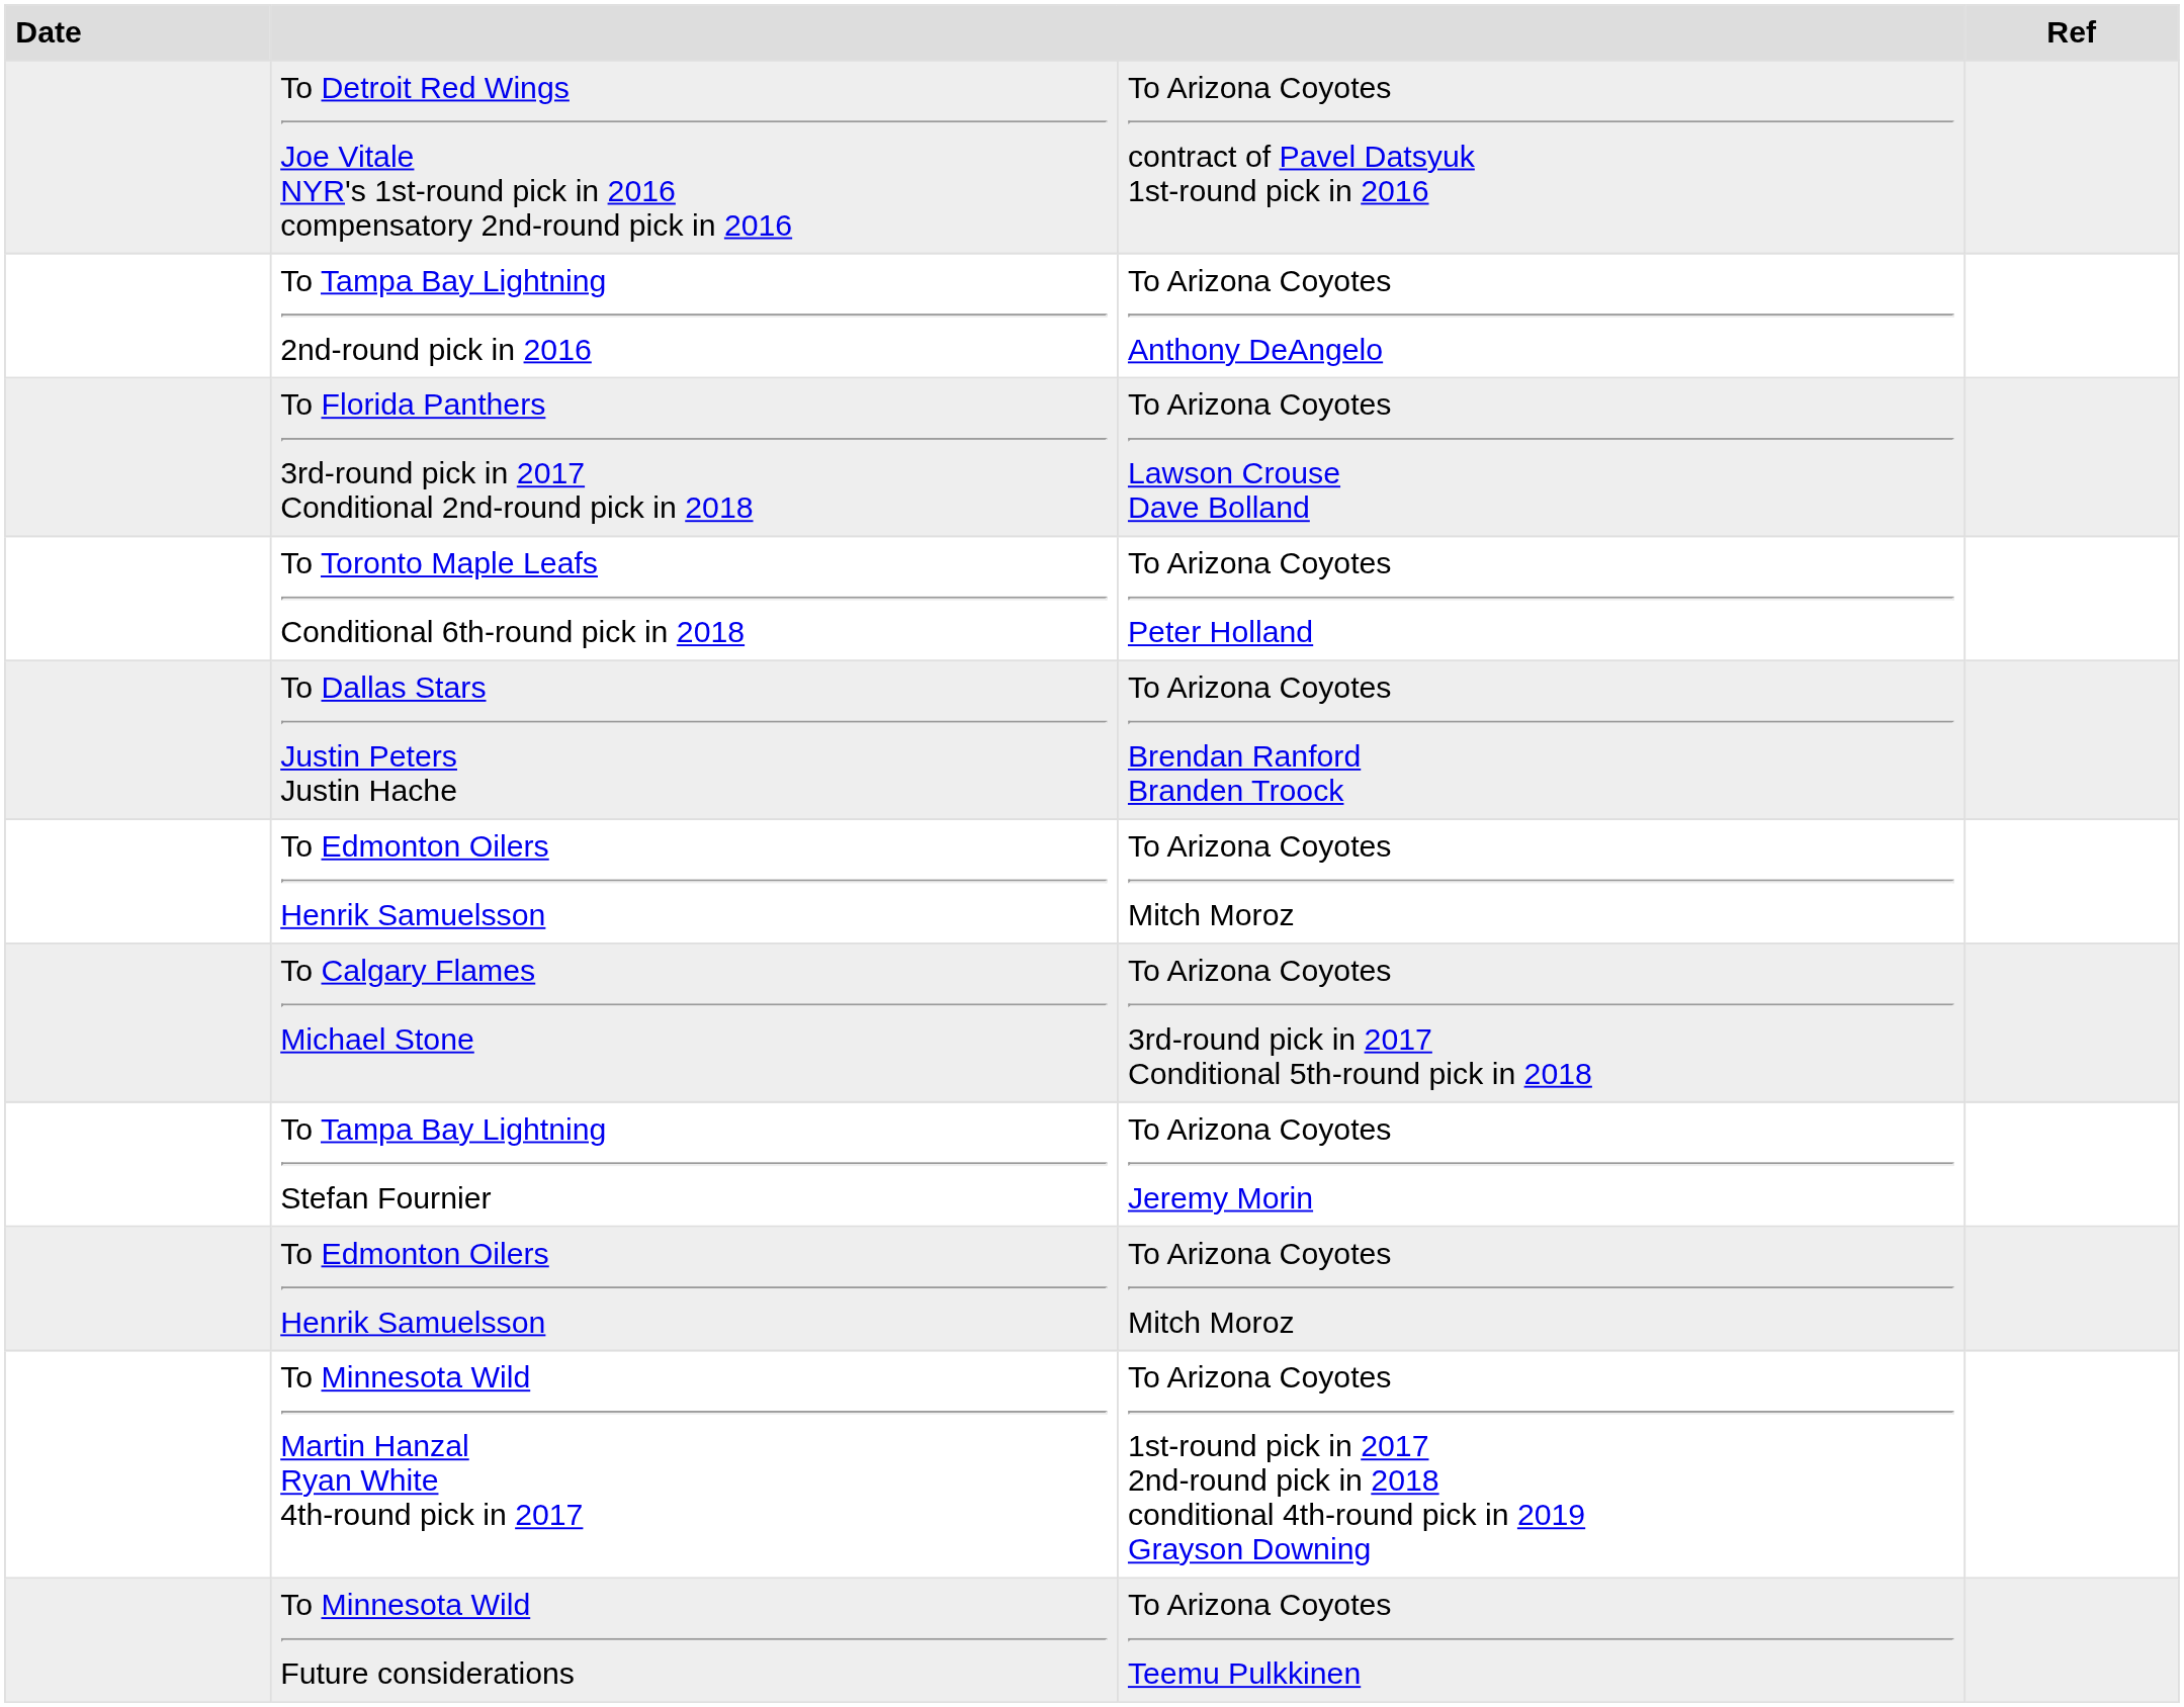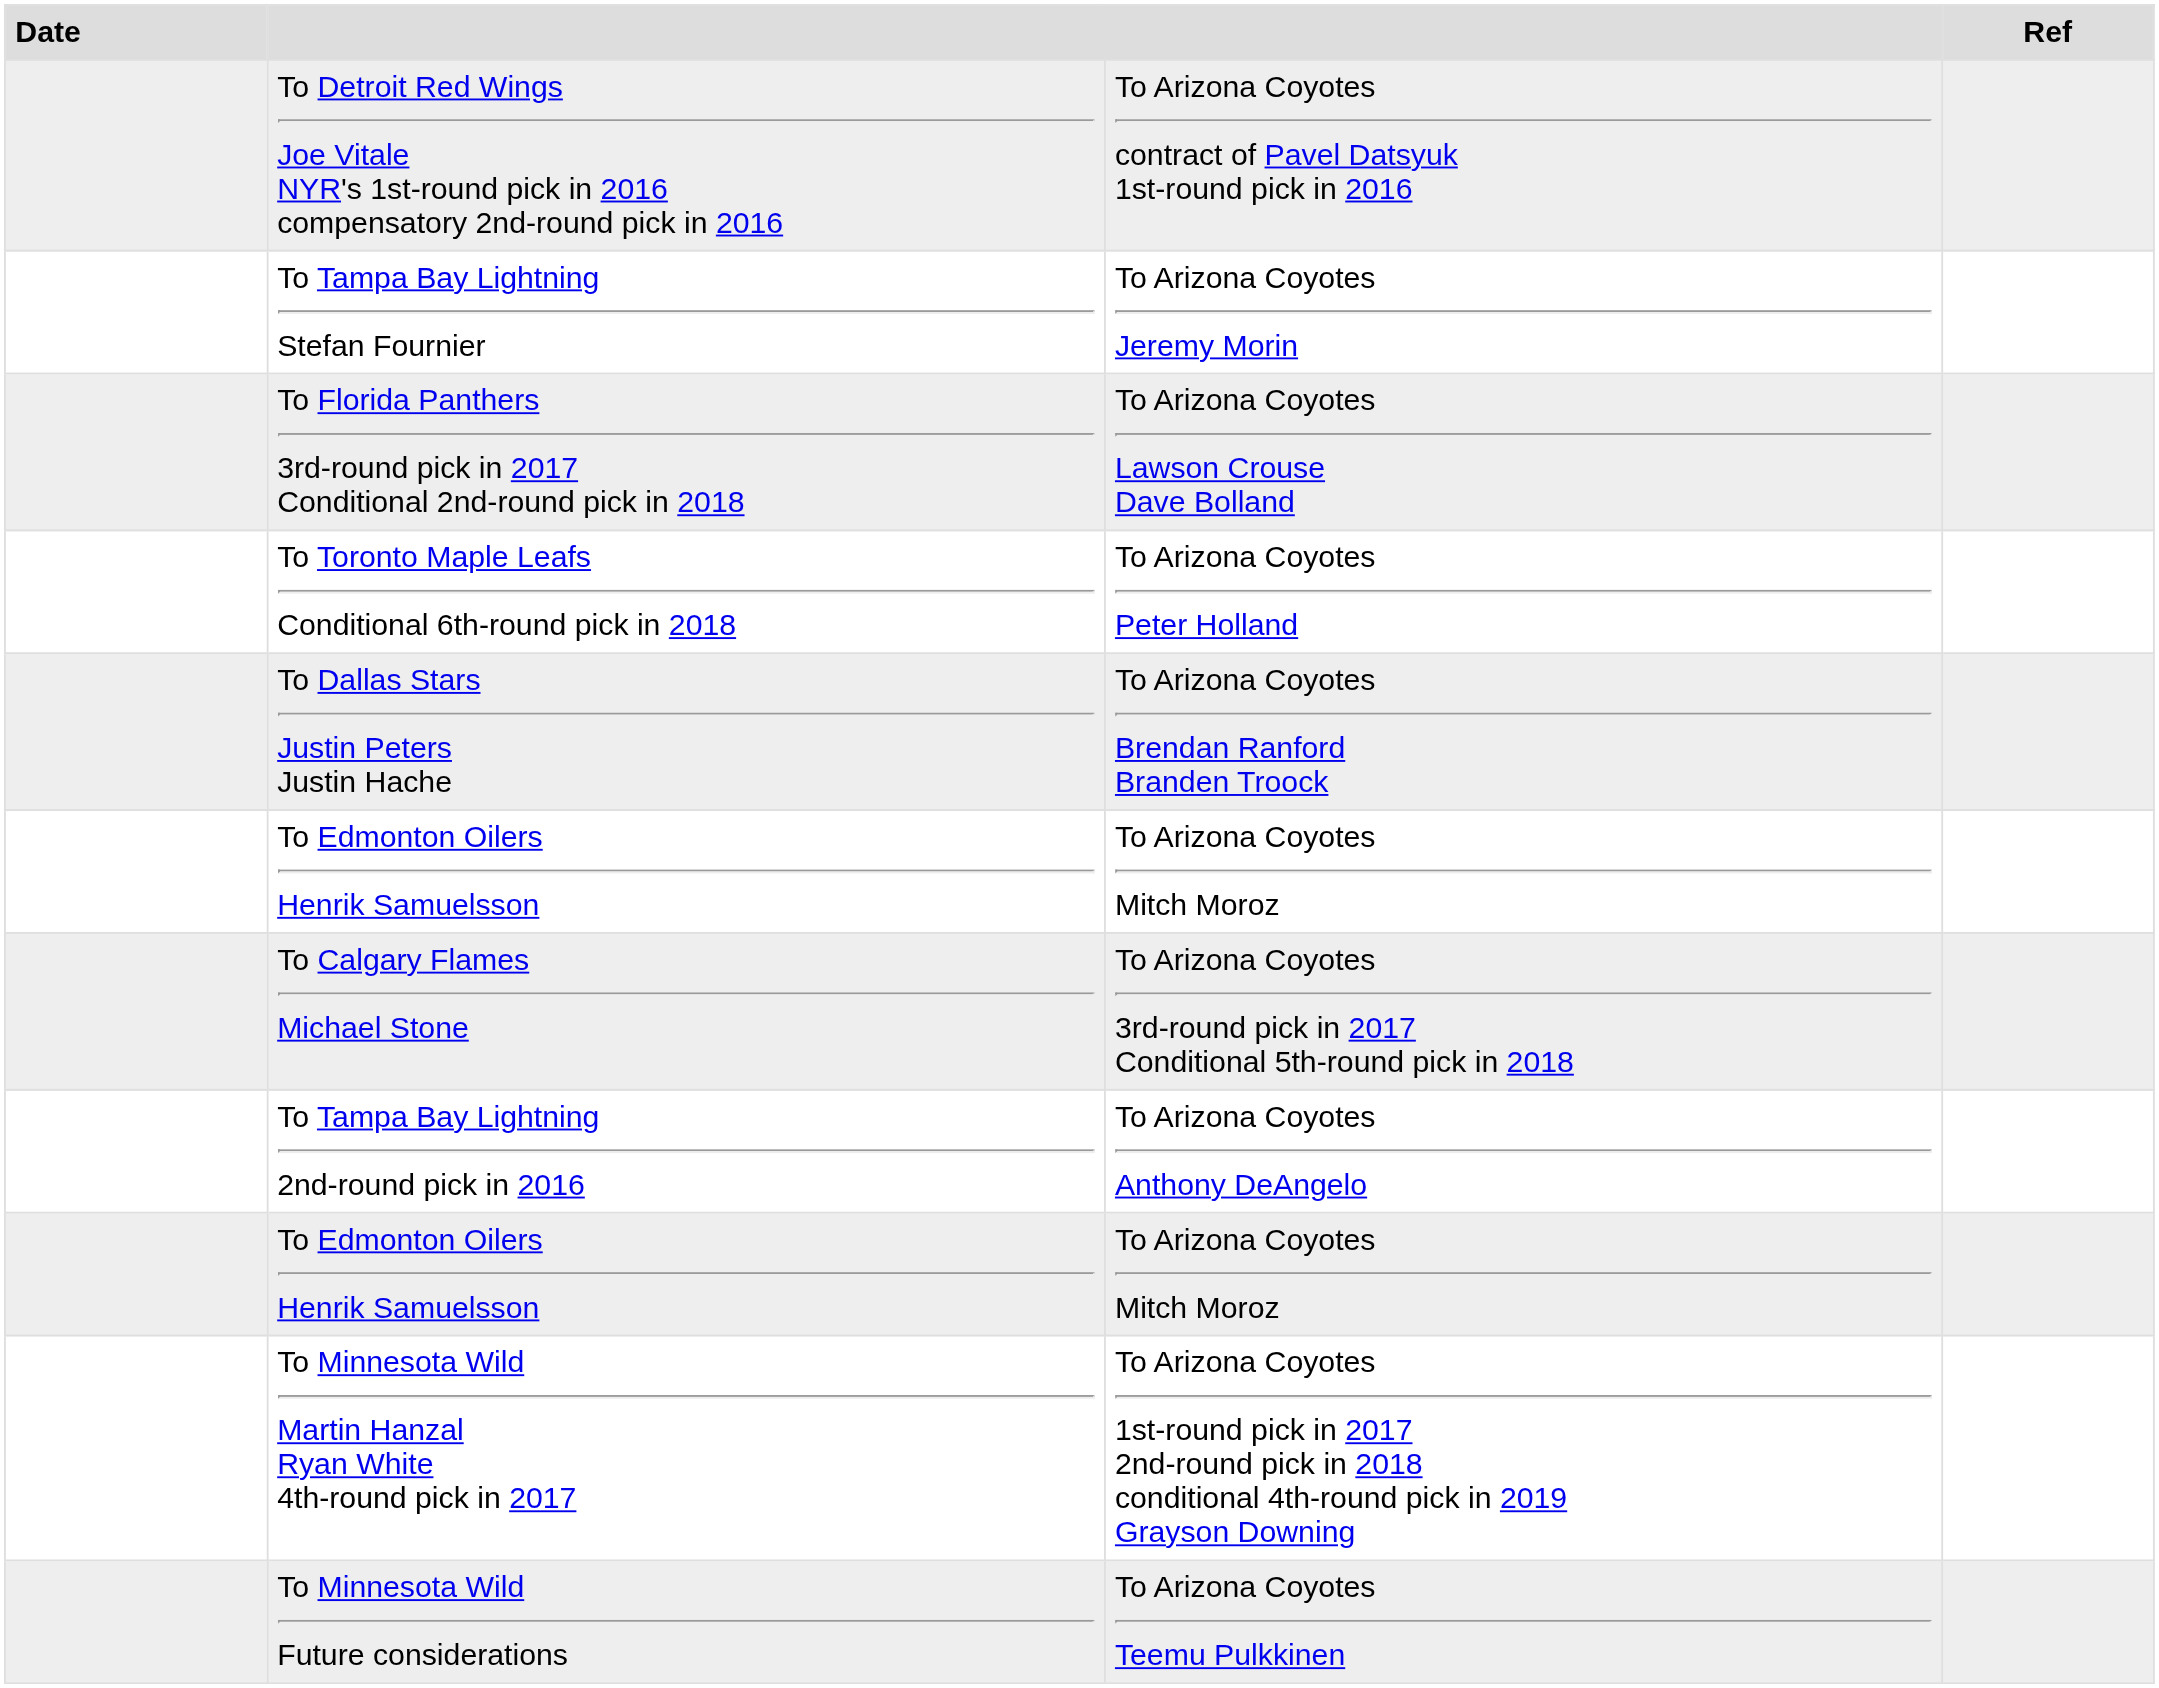 <table border=1 style="border-collapse:collapse" bordercolor="#DFDFDF" cellpadding="5" width=90%>
 <tr style="background:#ddd;">
 <td><strong>Date</strong></td>
 <th colspan="2"></th>
 <th><strong>Ref</strong></th>
 </tr>
 <tr style="background:#eee;">
 <td></td>
 <td style="width:39%;" valign="top">To <a href='#'>Detroit Red Wings</a><hr><a href='#'>Joe Vitale</a><br><a href='#'>NYR</a>'s 1st-round pick in <a href='#'>2016</a><br>compensatory 2nd-round pick in <a href='#'>2016</a></td>
 <td style="width:39%;" valign="top">To Arizona Coyotes<hr>contract of <a href='#'>Pavel Datsyuk</a><br>1st-round pick in <a href='#'>2016</a></td>
 <td></td>
 </tr>
 <tr>
 <td></td>
-<td style="width:39%;" valign="top">To <a href='#'>Tampa Bay Lightning</a><hr>2nd-round pick in <a href='#'>2016</a></td>
-<td style="width:39%;" valign="top">To Arizona Coyotes<hr><a href='#'>Anthony DeAngelo</a></td>
+<td valign="top">To <a href='#'>Tampa Bay Lightning</a> <hr> Stefan Fournier</td>
+<td valign="top">To Arizona Coyotes <hr><a href='#'>Jeremy Morin</a></td>
 <td></td>
 </tr>
 <tr style="background:#eee;">
 <td></td>
 <td style="width:39%;" valign="top">To <a href='#'>Florida Panthers</a><hr>3rd-round pick in <a href='#'>2017</a><br>Conditional 2nd-round pick in <a href='#'>2018</a></td>
 <td style="width:39%;" valign="top">To Arizona Coyotes<hr><a href='#'>Lawson Crouse</a><br><a href='#'>Dave Bolland</a></td>
 <td></td>
 </tr>
 <tr>
 <td></td>
 <td style="width:39%;" valign="top">To <a href='#'>Toronto Maple Leafs</a><hr>Conditional 6th-round pick in <a href='#'>2018</a></td>
 <td style="width:39%;" valign="top">To Arizona Coyotes<hr><a href='#'>Peter Holland</a></td>
 <td></td>
 </tr>
 <tr style="background:#eee;">
 <td></td>
 <td style="width:39%;" valign="top">To <a href='#'>Dallas Stars</a> <hr><a href='#'>Justin Peters</a><br>Justin Hache</td>
 <td style="width:39%;" valign="top">To Arizona Coyotes <hr><a href='#'>Brendan Ranford</a><br><a href='#'>Branden Troock</a></td>
 <td></td>
 </tr>
 <tr>
 <td></td>
 <td valign="top">To <a href='#'>Edmonton Oilers</a> <hr><a href='#'>Henrik Samuelsson</a></td>
 <td valign="top">To Arizona Coyotes <hr>Mitch Moroz</td>
 <td></td>
 </tr>
 <tr style="background:#eee;">
 <td></td>
 <td style="width:39%;" valign="top">To <a href='#'>Calgary Flames</a> <hr><a href='#'>Michael Stone</a></td>
 <td style="width:39%;" valign="top">To Arizona Coyotes <hr>3rd-round pick in <a href='#'>2017</a><br>Conditional 5th-round pick in <a href='#'>2018</a></td>
 <td></td>
 </tr>
 <tr>
 <td></td>
-<td valign="top">To <a href='#'>Tampa Bay Lightning</a> <hr> Stefan Fournier</td>
-<td valign="top">To Arizona Coyotes <hr><a href='#'>Jeremy Morin</a></td>
+<td style="width:39%;" valign="top">To <a href='#'>Tampa Bay Lightning</a><hr>2nd-round pick in <a href='#'>2016</a></td>
+<td style="width:39%;" valign="top">To Arizona Coyotes<hr><a href='#'>Anthony DeAngelo</a></td>
 <td></td>
 </tr>
 <tr style="background:#eee;">
 <td></td>
 <td valign="top">To <a href='#'>Edmonton Oilers</a> <hr><a href='#'>Henrik Samuelsson</a></td>
 <td valign="top">To Arizona Coyotes <hr>Mitch Moroz</td>
 <td></td>
 </tr>
 <tr>
 <td></td>
 <td style="width:39%;" valign="top">To <a href='#'>Minnesota Wild</a> <hr><a href='#'>Martin Hanzal</a><br><a href='#'>Ryan White</a><br>4th-round pick in <a href='#'>2017</a></td>
 <td style="width:39%;" valign="top">To Arizona Coyotes <hr>1st-round pick in <a href='#'>2017</a><br>2nd-round pick in <a href='#'>2018</a><br>conditional 4th-round pick in <a href='#'>2019</a><br><a href='#'>Grayson Downing</a></td>
 <td></td>
 </tr>
 <tr style="background:#eee;">
 <td></td>
 <td valign="top">To <a href='#'>Minnesota Wild</a> <hr>Future considerations</td>
 <td valign="top">To Arizona Coyotes <hr><a href='#'>Teemu Pulkkinen</a></td>
 <td></td>
 </tr>
 </table>
